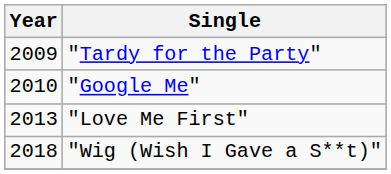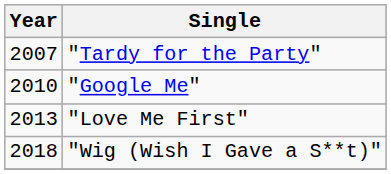 <table class="wikitable" style="text-align:center;">
 <tr>
 <th>Year</th>
 <th>Single</th>
 </tr>
 <tr>
-<td>2009</td>
+<td>2007</td>
 <td align="left">"<a href='#'>Tardy for the Party</a>"</td>
 </tr>
 <tr>
 <td>2010</td>
 <td align="left">"<a href='#'>Google Me</a>"</td>
 </tr>
 <tr>
 <td>2013</td>
 <td align="left">"Love Me First"</td>
 </tr>
 <tr>
 <td>2018</td>
 <td align="left">"Wig (Wish I Gave a S**t)"</td>
 </tr>
 <tr>
 </tr>
 </table>
